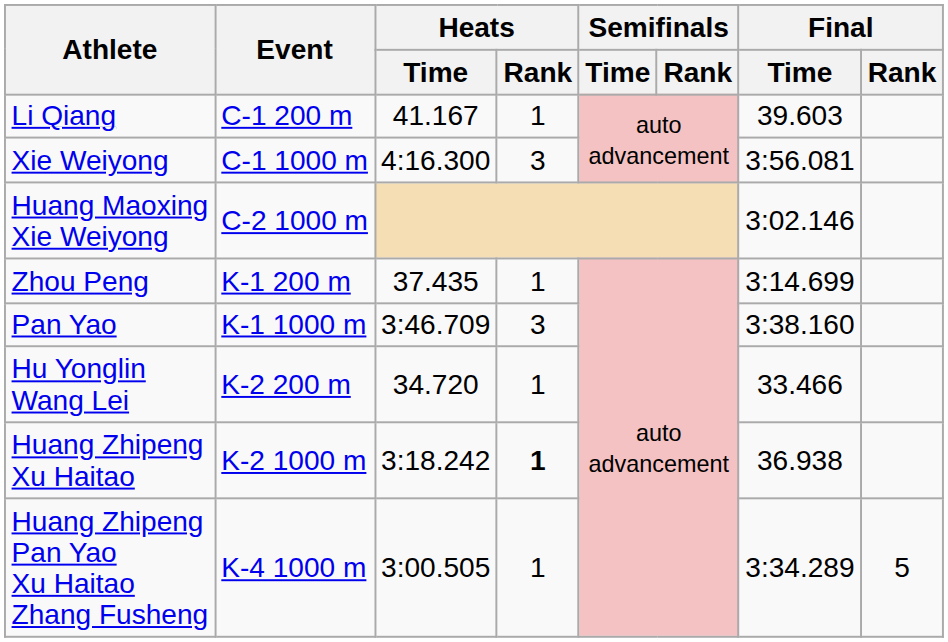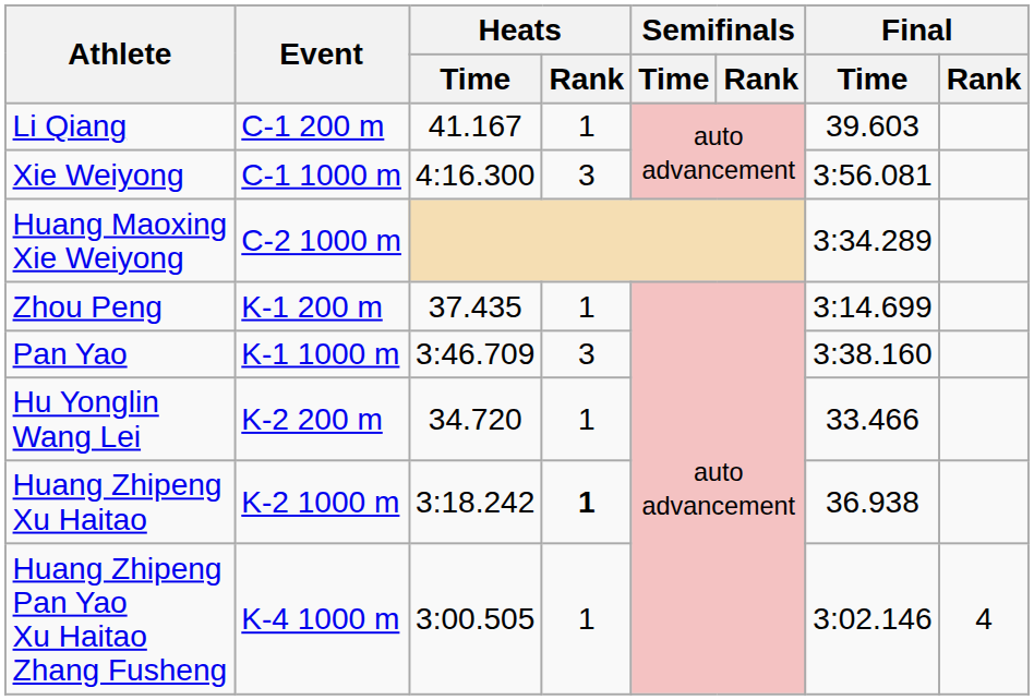 <table class=wikitable style="font-size:90%">
 <tr>
 <th rowspan=2>Athlete</th>
 <th rowspan=2>Event</th>
 <th colspan=2>Heats</th>
 <th colspan=2>Semifinals</th>
 <th colspan=2>Final</th>
 </tr>
 <tr>
 <th>Time</th>
 <th>Rank</th>
 <th>Time</th>
 <th>Rank</th>
 <th>Time</th>
 <th>Rank</th>
 </tr>
 <tr>
 <td><a href='#'>Li Qiang</a></td>
 <td><a href='#'>C-1 200 m</a></td>
 <td align=center>41.167</td>
 <td align=center>1</td>
 <td colspan="2" rowspan="2" style="text-align:center; background:#f4c2c2;"><small>auto<br>advancement</small></td>
 <td align=center>39.603</td>
 <td align=center></td>
 </tr>
 <tr>
 <td><a href='#'>Xie Weiyong</a></td>
 <td><a href='#'>C-1 1000 m</a></td>
 <td align=center>4:16.300</td>
 <td align=center>3</td>
 <td align=center>3:56.081</td>
 <td align=center></td>
 </tr>
 <tr>
 <td><a href='#'>Huang Maoxing</a><br><a href='#'>Xie Weiyong</a></td>
 <td><a href='#'>C-2 1000 m</a></td>
 <td style="background:wheat;" colspan=4></td>
-<td align=center>3:02.146</td>
+<td align=center>3:34.289</td>
 <td align=center></td>
 </tr>
 <tr>
 <td><a href='#'>Zhou Peng</a></td>
 <td><a href='#'>K-1 200 m</a></td>
 <td align=center>37.435</td>
 <td align=center>1</td>
 <td colspan="2" rowspan="5" style="text-align:center; background:#f4c2c2;"><small>auto<br>advancement</small></td>
 <td align=center>3:14.699</td>
 <td align=center></td>
 </tr>
 <tr>
 <td><a href='#'>Pan Yao</a></td>
 <td><a href='#'>K-1 1000 m</a></td>
 <td align=center>3:46.709</td>
 <td align=center>3</td>
 <td align=center>3:38.160</td>
 <td align=center></td>
 </tr>
 <tr>
 <td><a href='#'>Hu Yonglin</a><br><a href='#'>Wang Lei</a></td>
 <td><a href='#'>K-2 200 m</a></td>
 <td align=center>34.720</td>
 <td align=center>1</td>
 <td align=center>33.466</td>
 <td align=center></td>
 </tr>
 <tr>
 <td><a href='#'>Huang Zhipeng</a><br><a href='#'>Xu Haitao</a></td>
 <td><a href='#'>K-2 1000 m</a></td>
 <td align=center>3:18.242</td>
 <td align=center><strong>1</strong></td>
 <td align=center>36.938</td>
 <td align=center></td>
 </tr>
 <tr>
 <td><a href='#'>Huang Zhipeng</a><br><a href='#'>Pan Yao</a><br><a href='#'>Xu Haitao</a><br><a href='#'>Zhang Fusheng</a></td>
 <td><a href='#'>K-4 1000 m</a></td>
 <td align=center>3:00.505</td>
 <td align=center>1</td>
-<td align=center>3:34.289</td>
-<td align=center>5</td>
+<td align=center>3:02.146</td>
+<td align=center>4</td>
 </tr>
 </table>
